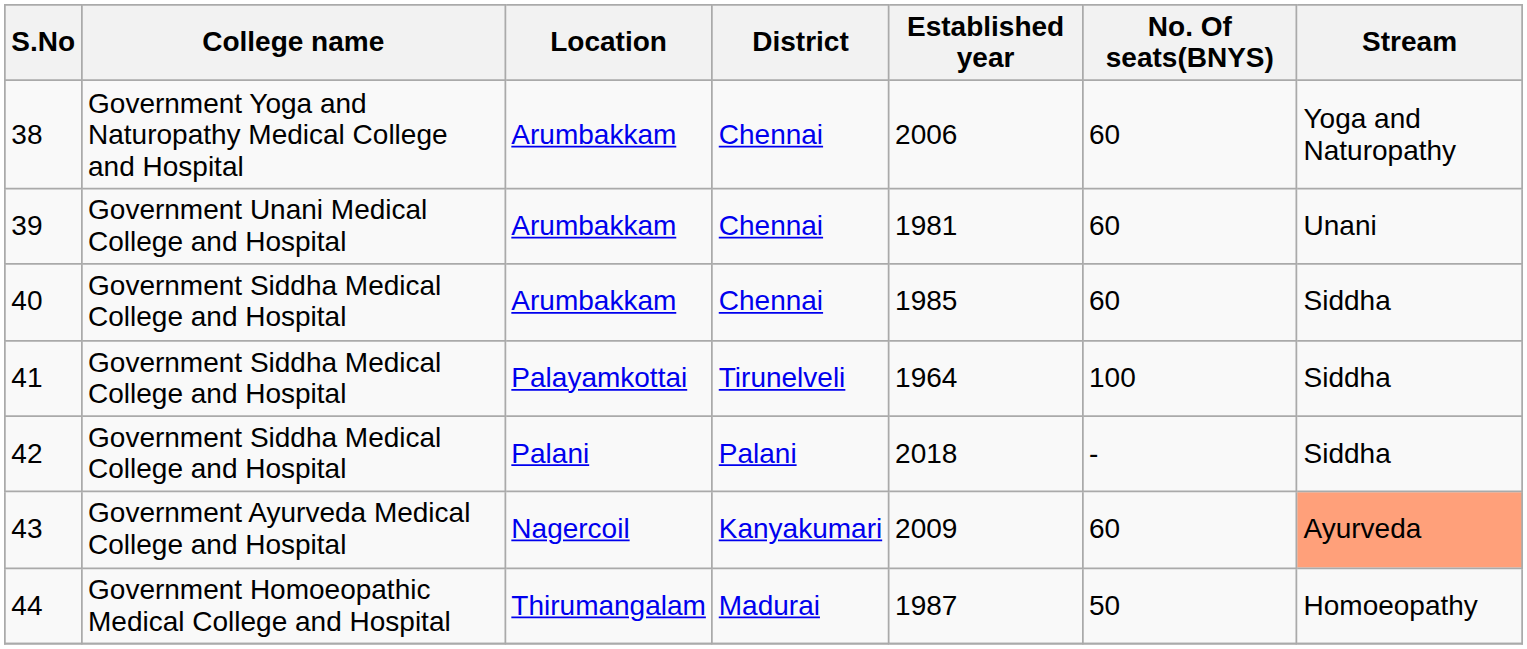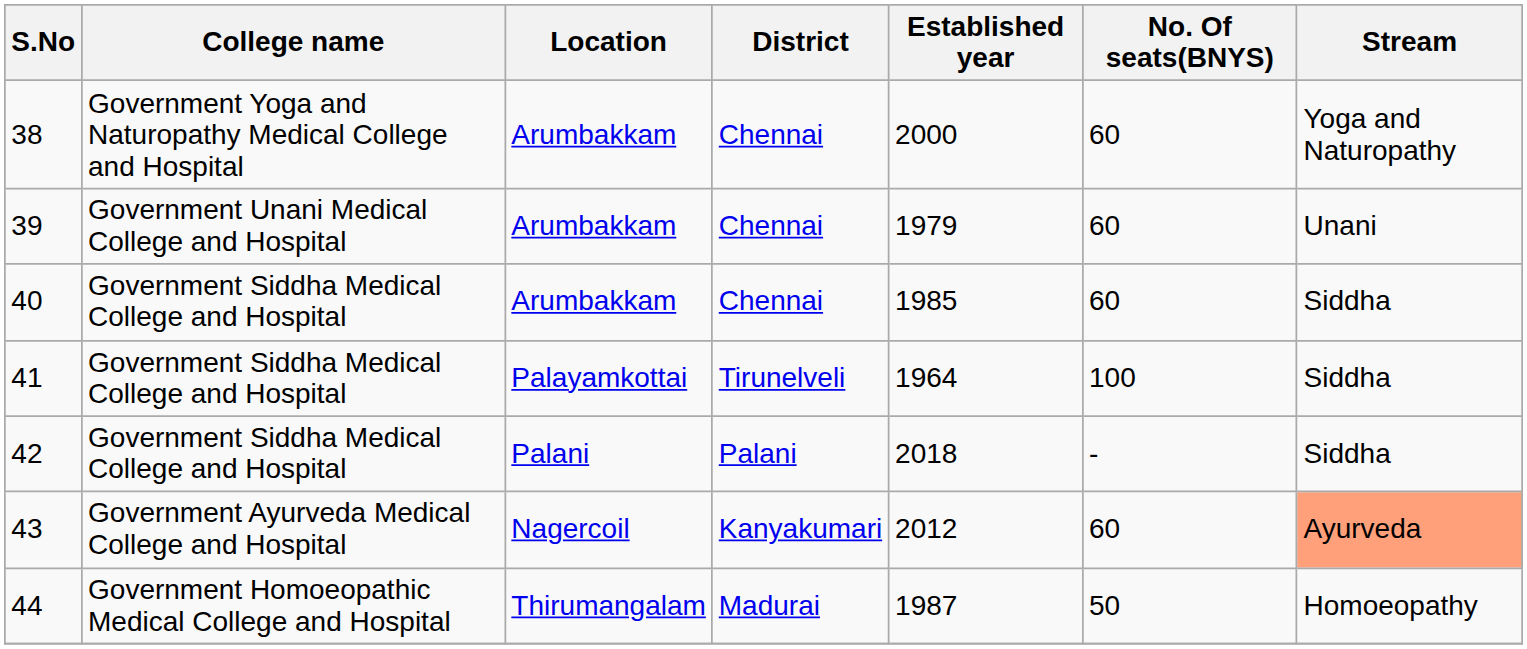 <table class="wikitable sortable">
 <tr>
 <th>S.No</th>
 <th>College name</th>
 <th>Location</th>
 <th>District</th>
 <th>Established year</th>
 <th>No. Of seats(BNYS)</th>
 <th>Stream</th>
 </tr>
 <tr>
 <td>38</td>
 <td>Government Yoga and Naturopathy Medical College and  Hospital</td>
 <td><a href='#'>Arumbakkam</a></td>
 <td><a href='#'>Chennai</a></td>
-<td>2006</td>
+<td>2000</td>
 <td>60</td>
 <td>Yoga and Naturopathy</td>
 </tr>
 <tr>
 <td>39</td>
 <td>Government Unani Medical College and  Hospital</td>
 <td><a href='#'>Arumbakkam</a></td>
 <td><a href='#'>Chennai</a></td>
-<td>1981</td>
+<td>1979</td>
 <td>60</td>
 <td>Unani</td>
 </tr>
 <tr>
 <td>40</td>
 <td>Government Siddha Medical College and  Hospital</td>
 <td><a href='#'>Arumbakkam</a></td>
 <td><a href='#'>Chennai</a></td>
 <td>1985</td>
 <td>60</td>
 <td>Siddha</td>
 </tr>
 <tr>
 <td>41</td>
 <td>Government Siddha Medical College and  Hospital</td>
 <td><a href='#'>Palayamkottai</a></td>
 <td><a href='#'>Tirunelveli</a></td>
 <td>1964</td>
 <td>100</td>
 <td>Siddha</td>
 </tr>
 <tr>
 <td>42</td>
 <td>Government Siddha Medical College and  Hospital</td>
 <td><a href='#'>Palani</a></td>
 <td><a href='#'>Palani</a></td>
 <td>2018</td>
 <td>-</td>
 <td>Siddha</td>
 </tr>
 <tr>
 <td>43</td>
 <td>Government Ayurveda Medical College and  Hospital</td>
 <td><a href='#'>Nagercoil</a></td>
 <td><a href='#'>Kanyakumari</a></td>
-<td>2009</td>
+<td>2012</td>
 <td>60</td>
 <td style="background: lightsalmon;">Ayurveda</td>
 </tr>
 <tr>
 <td>44</td>
 <td>Government Homoeopathic Medical College and  Hospital</td>
 <td><a href='#'>Thirumangalam</a></td>
 <td><a href='#'>Madurai</a></td>
 <td>1987</td>
 <td>50</td>
 <td>Homoeopathy</td>
 </tr>
 <tr>
 </tr>
 </table>
